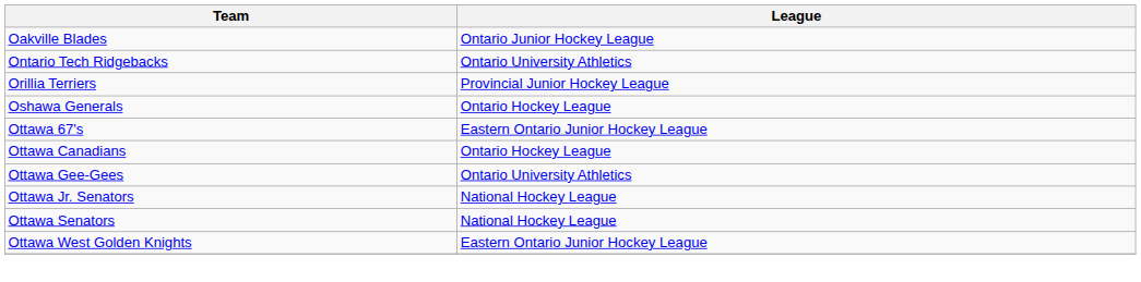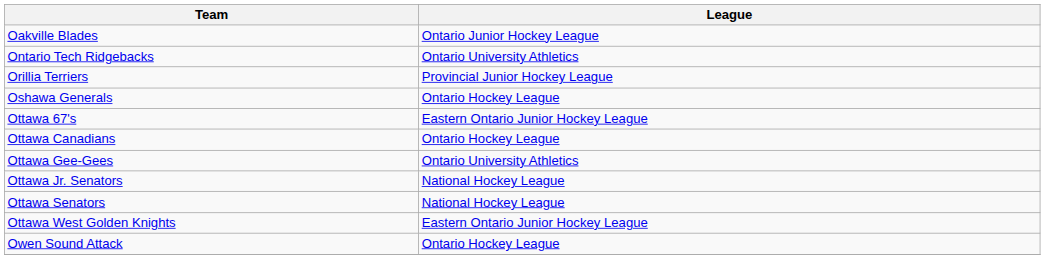 <table class="wikitable sortable" width=100%>
 <tr>
 <th width=40%>Team</th>
 <th width=60%>League</th>
 </tr>
 <tr>
 <td><a href='#'>Oakville Blades</a></td>
 <td><a href='#'>Ontario Junior Hockey League</a></td>
 </tr>
 <tr>
 <td><a href='#'>Ontario Tech Ridgebacks</a></td>
 <td><a href='#'>Ontario University Athletics</a></td>
 </tr>
 <tr>
 <td><a href='#'>Orillia Terriers</a></td>
 <td><a href='#'>Provincial Junior Hockey League</a></td>
 </tr>
 <tr>
 <td><a href='#'>Oshawa Generals</a></td>
 <td><a href='#'>Ontario Hockey League</a></td>
 </tr>
 <tr>
 <td><a href='#'>Ottawa 67's</a></td>
 <td><a href='#'>Eastern Ontario Junior Hockey League</a></td>
 </tr>
 <tr>
 <td><a href='#'>Ottawa Canadians</a></td>
 <td><a href='#'>Ontario Hockey League</a></td>
 </tr>
 <tr>
 <td><a href='#'>Ottawa Gee-Gees</a></td>
 <td><a href='#'>Ontario University Athletics</a></td>
 </tr>
 <tr>
 <td><a href='#'>Ottawa Jr. Senators</a></td>
 <td><a href='#'>National Hockey League</a></td>
 </tr>
 <tr>
 <td><a href='#'>Ottawa Senators</a></td>
 <td><a href='#'>National Hockey League</a></td>
 </tr>
 <tr>
 <td><a href='#'>Ottawa West Golden Knights</a></td>
 <td><a href='#'>Eastern Ontario Junior Hockey League</a></td>
 </tr>
 <tr>
+<td><a href='#'>Owen Sound Attack</a></td>
+<td><a href='#'>Ontario Hockey League</a></td>
+</tr>
+<tr>
 </tr>
 </table>
